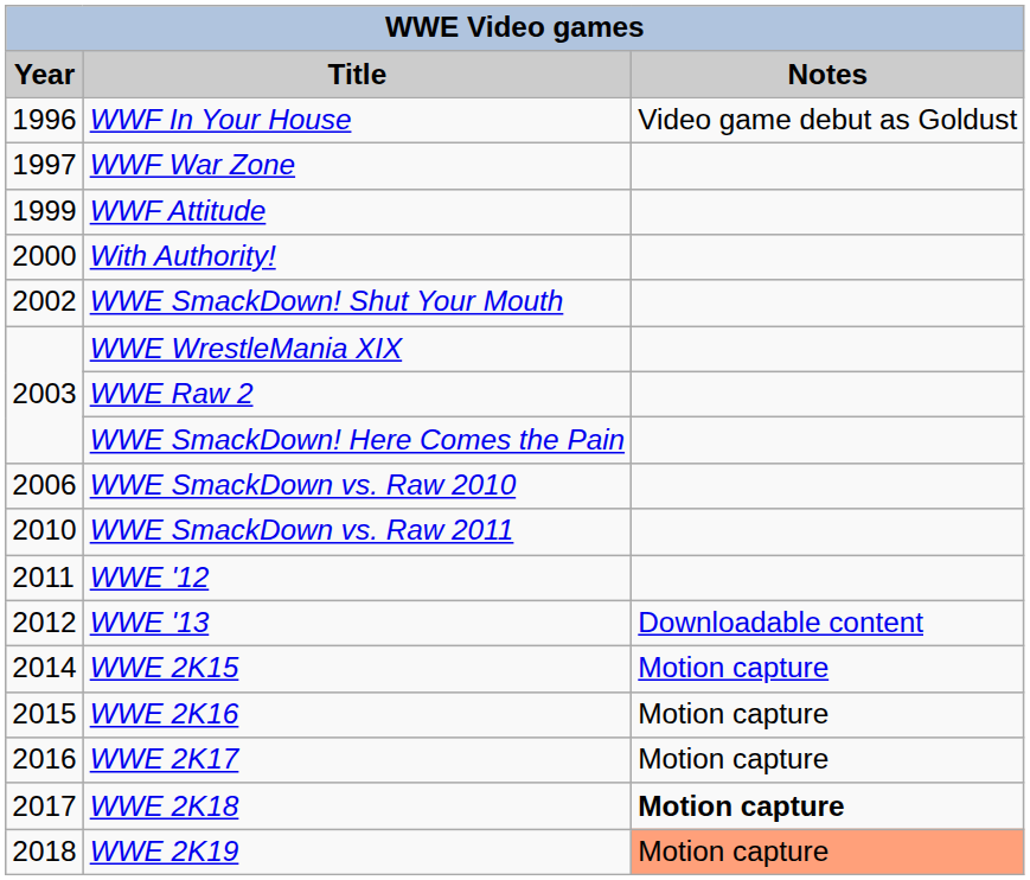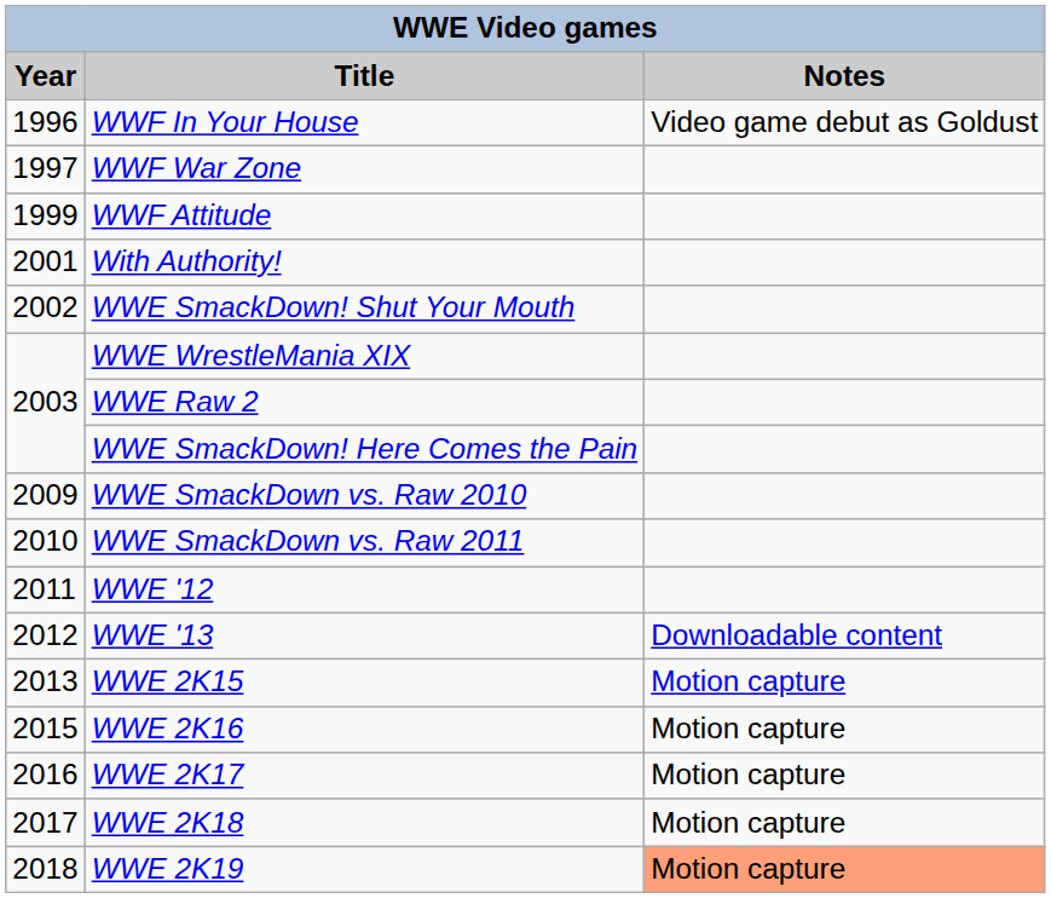 <table class="wikitable sortable">
 <tr style="text-align:center;">
 <th colspan=4 style="background:#B0C4DE;">WWE Video games</th>
 </tr>
 <tr style="text-align:center;">
 <th style="background:#ccc;">Year</th>
 <th style="background:#ccc;">Title</th>
 <th style="background:#ccc;">Notes</th>
 </tr>
 <tr>
 <td>1996</td>
 <td><em><a href='#'>WWF In Your House</a></em></td>
 <td>Video game debut as Goldust</td>
 </tr>
 <tr>
 <td>1997</td>
 <td><em><a href='#'>WWF War Zone</a></em></td>
 <td></td>
 </tr>
 <tr>
 <td>1999</td>
 <td><em><a href='#'>WWF Attitude</a></em></td>
 <td></td>
 </tr>
 <tr>
-<td>2000</td>
+<td>2001</td>
 <td><em><a href='#'>With Authority!</a></em></td>
 <td></td>
 </tr>
 <tr>
 <td>2002</td>
 <td><em><a href='#'>WWE SmackDown! Shut Your Mouth</a></em></td>
 <td></td>
 </tr>
 <tr>
 <td rowspan="3">2003</td>
 <td><em><a href='#'>WWE WrestleMania XIX</a></em></td>
 <td></td>
 </tr>
 <tr>
 <td><em><a href='#'>WWE Raw 2</a></em></td>
 <td></td>
 </tr>
 <tr>
 <td><em><a href='#'>WWE SmackDown! Here Comes the Pain</a></em></td>
 <td></td>
 </tr>
 <tr>
-<td>2006</td>
+<td>2009</td>
 <td><em><a href='#'>WWE SmackDown vs. Raw 2010</a></em></td>
 <td></td>
 </tr>
 <tr>
 <td>2010</td>
 <td><em><a href='#'>WWE SmackDown vs. Raw 2011</a></em></td>
 <td></td>
 </tr>
 <tr>
 <td>2011</td>
 <td><em><a href='#'>WWE '12</a></em></td>
 <td></td>
 </tr>
 <tr>
 <td>2012</td>
 <td><em><a href='#'>WWE '13</a></em></td>
 <td><a href='#'>Downloadable content</a></td>
 </tr>
 <tr>
-<td>2014</td>
+<td>2013</td>
 <td><em><a href='#'>WWE 2K15</a></em></td>
 <td><a href='#'>Motion capture</a></td>
 </tr>
 <tr>
 <td>2015</td>
 <td><em><a href='#'>WWE 2K16</a></em></td>
 <td>Motion capture</td>
 </tr>
 <tr>
 <td>2016</td>
 <td><em><a href='#'>WWE 2K17</a></em></td>
 <td>Motion capture</td>
 </tr>
 <tr>
 <td>2017</td>
 <td><em><a href='#'>WWE 2K18</a></em></td>
-<td><strong>Motion capture</strong></td>
+<td>Motion capture</td>
 </tr>
 <tr>
 <td>2018</td>
 <td><em><a href='#'>WWE 2K19</a></em></td>
 <td style="background: lightsalmon;">Motion capture</td>
 </tr>
 </table>
